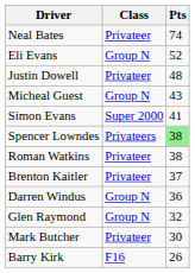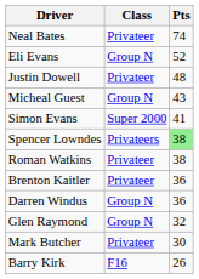 <table class="wikitable" border="1">
 <tr>
 <th>Driver</th>
 <th>Class</th>
 <th>Pts</th>
 </tr>
 <tr>
 <td>Neal Bates</td>
 <td><a href='#'>Privateer</a></td>
 <td>74</td>
 </tr>
 <tr>
 <td>Eli Evans</td>
 <td><a href='#'>Group N</a></td>
 <td>52</td>
 </tr>
 <tr>
 <td>Justin Dowell</td>
 <td><a href='#'>Privateer</a></td>
 <td>48</td>
 </tr>
 <tr>
 <td>Micheal Guest</td>
 <td><a href='#'>Group N</a></td>
 <td>43</td>
 </tr>
 <tr>
 <td>Simon Evans</td>
 <td><a href='#'>Super 2000</a></td>
 <td>41</td>
 </tr>
 <tr>
 <td>Spencer Lowndes</td>
 <td><a href='#'>Privateers</a></td>
 <td style="background: lightgreen;">38</td>
 </tr>
 <tr>
 <td>Roman Watkins</td>
 <td><a href='#'>Privateer</a></td>
 <td>38</td>
 </tr>
 <tr>
 <td>Brenton Kaitler</td>
 <td><a href='#'>Privateer</a></td>
-<td>37</td>
+<td>36</td>
 </tr>
 <tr>
 <td>Darren Windus</td>
 <td><a href='#'>Group N</a></td>
 <td>36</td>
 </tr>
 <tr>
 <td>Glen Raymond</td>
 <td><a href='#'>Group N</a></td>
 <td>32</td>
 </tr>
 <tr>
 <td>Mark Butcher</td>
 <td><a href='#'>Privateer</a></td>
 <td>30</td>
 </tr>
 <tr>
 <td>Barry Kirk</td>
 <td><a href='#'>F16</a></td>
 <td>26</td>
 </tr>
 </table>
